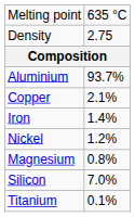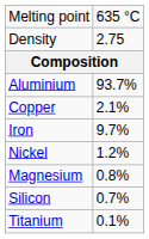 <table class="wikitable">
 <tr>
 <td>Melting point</td>
 <td>635 °C</td>
 </tr>
 <tr>
 <td>Density</td>
 <td>2.75</td>
 </tr>
 <tr>
 <th colspan="2" align=center>Composition</th>
 </tr>
 <tr>
 <td><a href='#'>Aluminium</a></td>
 <td>93.7%</td>
 </tr>
 <tr>
 <td><a href='#'>Copper</a></td>
 <td>2.1%</td>
 </tr>
 <tr>
 <td><a href='#'>Iron</a></td>
-<td>1.4%</td>
+<td>9.7%</td>
 </tr>
 <tr>
 <td><a href='#'>Nickel</a></td>
 <td>1.2%</td>
 </tr>
 <tr>
 <td><a href='#'>Magnesium</a></td>
 <td>0.8%</td>
 </tr>
 <tr>
 <td><a href='#'>Silicon</a></td>
-<td>7.0%</td>
+<td>0.7%</td>
 </tr>
 <tr>
 <td><a href='#'>Titanium</a></td>
 <td>0.1%</td>
 </tr>
 </table>
